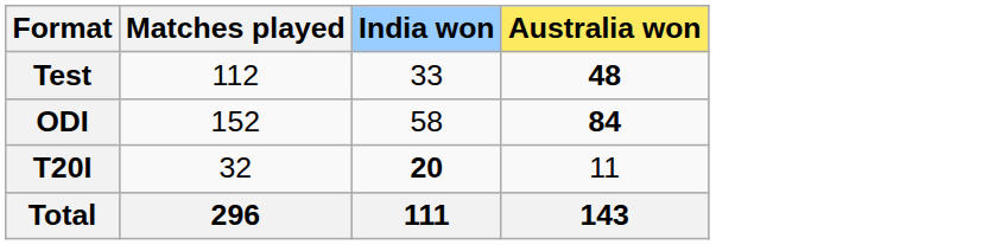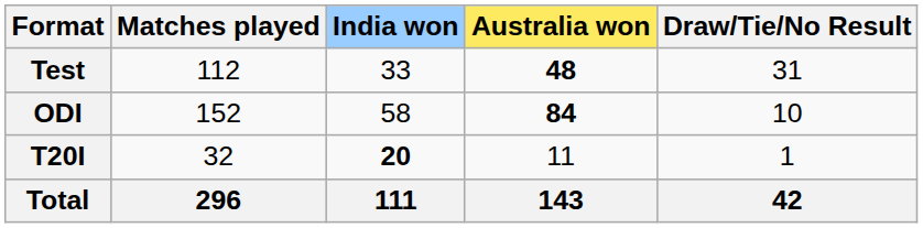 <table class="wikitable" style="text-align:center">
 <tr>
 <th>Format</th>
 <th>Matches played</th>
 <th style="background:#99ccff;">India won</th>
 <th style="background:#fdea60;">Australia won</th>
+<th>Draw/Tie/No Result</th>
 </tr>
 <tr>
 <th>Test</th>
 <td>112</td>
 <td>33</td>
 <td><strong>48</strong></td>
+<td>31</td>
 </tr>
 <tr>
 <th>ODI</th>
 <td>152</td>
 <td>58</td>
 <td><strong>84</strong></td>
+<td>10</td>
 </tr>
 <tr>
 <th>T20I</th>
 <td>32</td>
 <td><strong>20</strong></td>
 <td>11</td>
+<td>1</td>
 </tr>
 <tr>
 <th>Total</th>
 <th>296</th>
 <th>111</th>
 <th>143</th>
+<th>42</th>
 </tr>
 </table>
